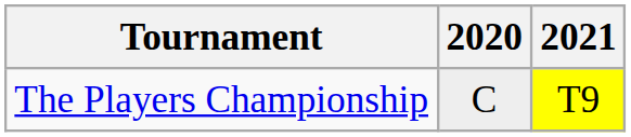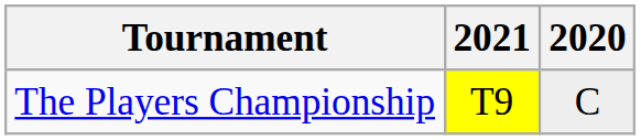 <table class="wikitable" style="font-size:95%;text-align:center;">
 <tr>
 <th>Tournament</th>
+<th>2021</th>
 <th>2020</th>
-<th>2021</th>
 </tr>
 <tr>
 <td align=left><a href='#'>The Players Championship</a></td>
+<td style="background:yellow;">T9</td>
 <td style="background:#eeeeee;">C</td>
-<td style="background:yellow;">T9</td>
 </tr>
 </table>
